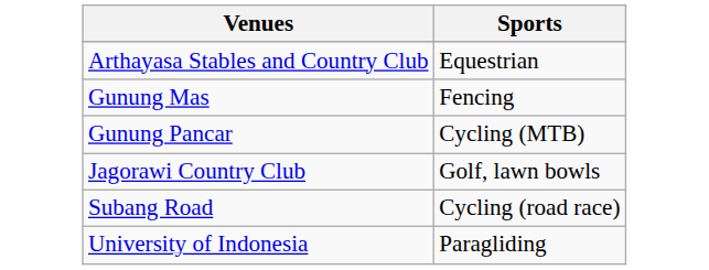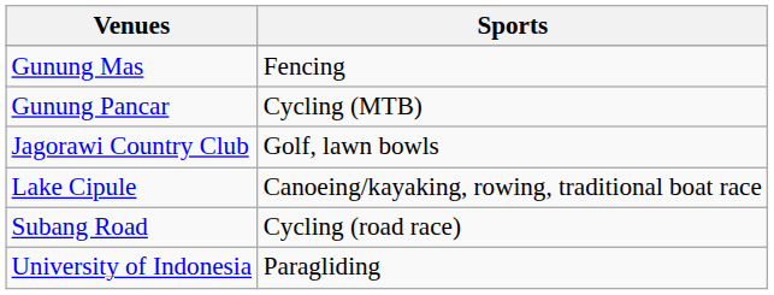 <table class="wikitable" style="margin-left:auto;margin-right:auto">
 <tr>
 <th>Venues</th>
 <th>Sports</th>
 </tr>
 <tr>
-</tr>
-<tr>
-<td><a href='#'>Arthayasa Stables and Country Club</a></td>
-<td>Equestrian</td>
 </tr>
 <tr>
 <td><a href='#'>Gunung Mas</a></td>
 <td>Fencing</td>
 </tr>
 <tr>
 <td><a href='#'>Gunung Pancar</a></td>
 <td>Cycling (MTB)</td>
 </tr>
 <tr>
 <td><a href='#'>Jagorawi Country Club</a></td>
 <td>Golf, lawn bowls</td>
 </tr>
 <tr>
+<td><a href='#'>Lake Cipule</a></td>
+<td>Canoeing/kayaking, rowing, traditional boat race</td>
+</tr>
+<tr>
 <td><a href='#'>Subang Road</a></td>
 <td>Cycling (road race)</td>
 </tr>
 <tr>
 <td><a href='#'>University of Indonesia</a></td>
 <td>Paragliding</td>
 </tr>
 </table>
